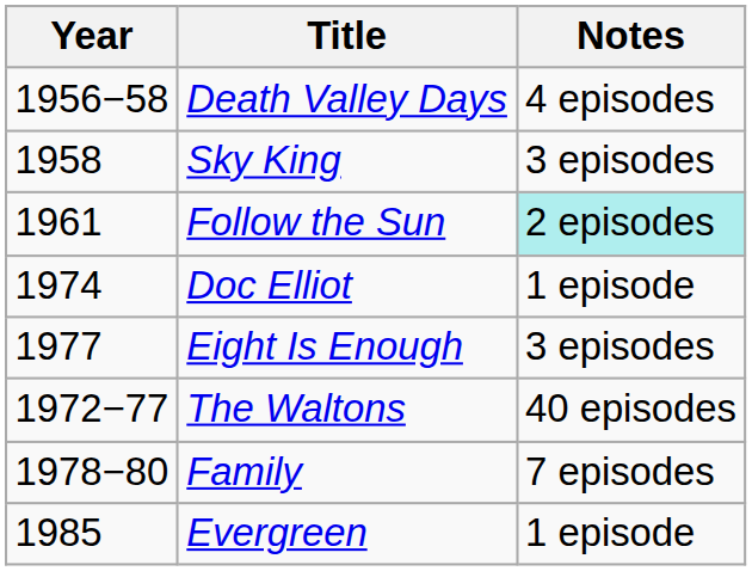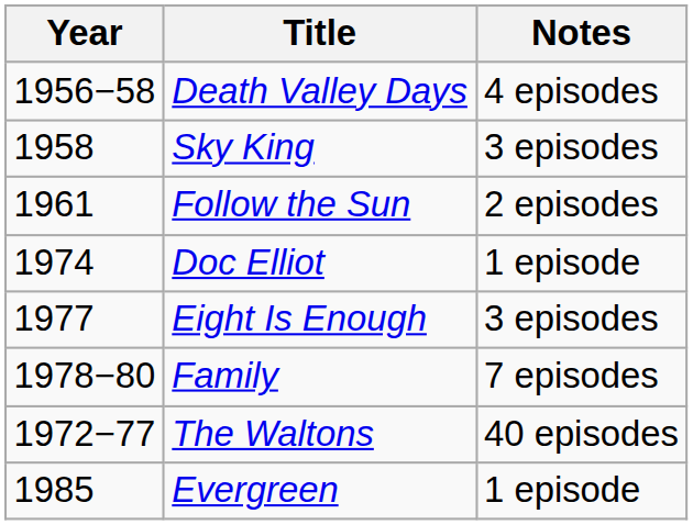 <table class="wikitable">
 <tr>
 <th>Year</th>
 <th>Title</th>
 <th>Notes</th>
 </tr>
 <tr>
 <td>1956−58</td>
 <td><em><a href='#'>Death Valley Days</a></em></td>
 <td>4 episodes</td>
 </tr>
 <tr>
 <td>1958</td>
 <td><em><a href='#'>Sky King</a></em></td>
 <td>3 episodes</td>
 </tr>
 <tr>
 <td>1961</td>
 <td><em><a href='#'>Follow the Sun</a></em></td>
-<td style="background: paleturquoise;">2 episodes</td>
+<td>2 episodes</td>
 </tr>
 <tr>
 <td>1974</td>
 <td><em><a href='#'>Doc Elliot</a></em></td>
 <td>1 episode</td>
 </tr>
 <tr>
 <td>1977</td>
 <td><em><a href='#'>Eight Is Enough</a></em></td>
 <td>3 episodes</td>
 </tr>
 <tr>
+<td>1978−80</td>
+<td><em><a href='#'>Family</a></em></td>
+<td>7 episodes</td>
+</tr>
+<tr>
 <td>1972−77</td>
 <td><em><a href='#'>The Waltons</a></em></td>
 <td>40 episodes</td>
-</tr>
-<tr>
-<td>1978−80</td>
-<td><em><a href='#'>Family</a></em></td>
-<td>7 episodes</td>
 </tr>
 <tr>
 <td>1985</td>
 <td><em><a href='#'>Evergreen</a></em></td>
 <td>1 episode</td>
 </tr>
 </table>
